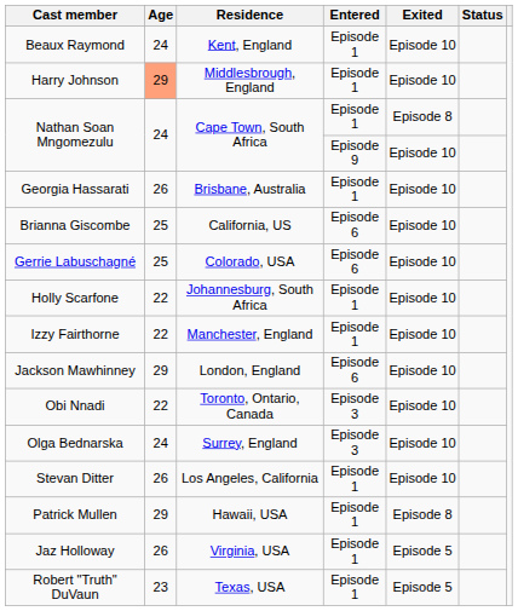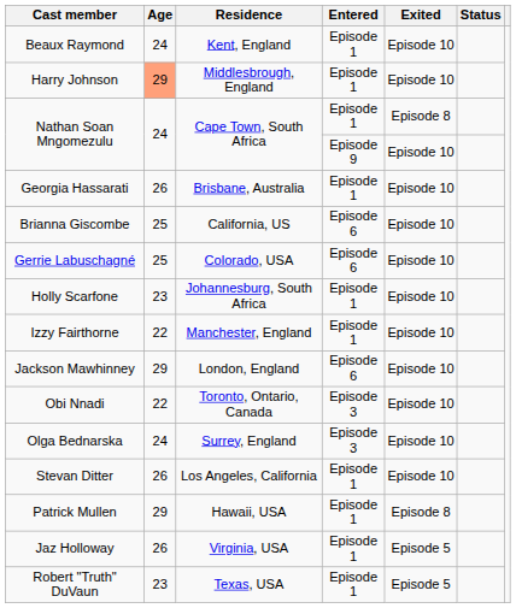 <table class="wikitable sortable" style="text-align:center;">
 <tr>
 <th>Cast member</th>
 <th>Age</th>
 <th>Residence</th>
 <th>Entered</th>
 <th>Exited</th>
 <th>Status</th>
 <th></th>
 </tr>
 <tr>
 <td>Beaux Raymond</td>
 <td>24</td>
 <td><a href='#'>Kent</a>, England</td>
 <td>Episode 1</td>
 <td nowrap>Episode 10</td>
 <td></td>
 <td rowspan="16"></td>
 </tr>
 <tr>
 <td>Harry Johnson</td>
 <td style="background: lightsalmon;">29</td>
 <td><a href='#'>Middlesbrough</a>, England</td>
 <td>Episode 1</td>
 <td>Episode 10</td>
 <td></td>
 </tr>
 <tr>
 <td rowspan="2">Nathan Soan Mngomezulu</td>
 <td rowspan="2">24</td>
 <td rowspan="2"><a href='#'>Cape Town</a>, South Africa</td>
 <td>Episode 1</td>
 <td>Episode 8</td>
 <td></td>
 </tr>
 <tr>
 <td>Episode 9</td>
 <td>Episode 10</td>
 <td></td>
 </tr>
 <tr>
 <td>Georgia Hassarati</td>
 <td>26</td>
 <td><a href='#'>Brisbane</a>, Australia</td>
 <td>Episode 1</td>
 <td>Episode 10</td>
 <td></td>
 </tr>
 <tr>
 <td>Brianna Giscombe</td>
 <td>25</td>
 <td>California, US</td>
 <td>Episode 6</td>
 <td>Episode 10</td>
 <td></td>
 </tr>
 <tr>
 <td><a href='#'>Gerrie Labuschagné</a></td>
 <td>25</td>
 <td><a href='#'>Colorado</a>, USA</td>
 <td>Episode 6</td>
 <td>Episode 10</td>
 <td></td>
 </tr>
 <tr>
 <td>Holly Scarfone</td>
-<td>22</td>
+<td>23</td>
 <td><a href='#'>Johannesburg</a>, South Africa</td>
 <td>Episode 1</td>
 <td>Episode 10</td>
 <td></td>
 </tr>
 <tr>
 <td>Izzy Fairthorne</td>
 <td>22</td>
 <td><a href='#'>Manchester</a>, England</td>
 <td>Episode 1</td>
 <td>Episode 10</td>
 <td></td>
 </tr>
 <tr>
 <td>Jackson Mawhinney</td>
 <td>29</td>
 <td>London, England</td>
 <td>Episode 6</td>
 <td>Episode 10</td>
 <td></td>
 </tr>
 <tr>
 <td>Obi Nnadi</td>
 <td>22</td>
 <td><a href='#'>Toronto</a>, Ontario, Canada</td>
 <td>Episode 3</td>
 <td>Episode 10</td>
 <td></td>
 </tr>
 <tr>
 <td>Olga Bednarska</td>
 <td>24</td>
 <td><a href='#'>Surrey</a>, England</td>
 <td>Episode 3</td>
 <td>Episode 10</td>
 <td></td>
 </tr>
 <tr>
 <td>Stevan Ditter</td>
 <td>26</td>
 <td>Los Angeles, California</td>
 <td>Episode 1</td>
 <td>Episode 10</td>
 <td></td>
 </tr>
 <tr>
 <td>Patrick Mullen</td>
 <td>29</td>
 <td>Hawaii, USA</td>
 <td>Episode 1</td>
 <td>Episode 8</td>
 <td></td>
 </tr>
 <tr>
 <td>Jaz Holloway</td>
 <td>26</td>
 <td><a href='#'>Virginia</a>, USA</td>
 <td>Episode 1</td>
 <td>Episode 5</td>
 <td></td>
 </tr>
 <tr>
 <td>Robert "Truth" DuVaun</td>
 <td>23</td>
 <td><a href='#'>Texas</a>, USA</td>
 <td>Episode 1</td>
 <td>Episode 5</td>
 <td></td>
 </tr>
 </table>
